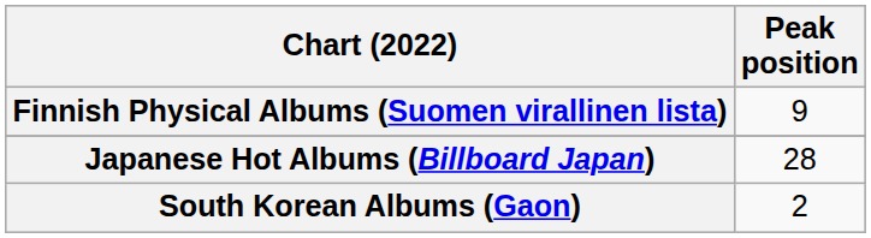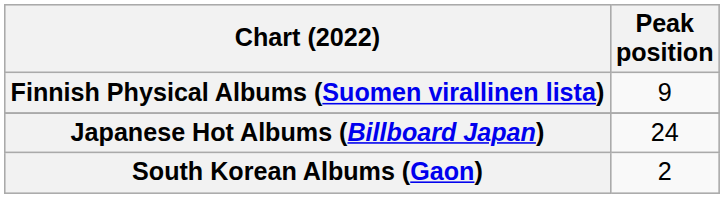 <table class="wikitable sortable plainrowheaders" style="text-align:center">
 <tr>
 <th scope="col">Chart (2022)</th>
 <th scope="col">Peak<br>position</th>
 </tr>
 <tr>
 <th scope="row">Finnish Physical Albums (<a href='#'>Suomen virallinen lista</a>)</th>
 <td>9</td>
 </tr>
 <tr>
 </tr>
 <tr>
 <th scope="row">Japanese Hot Albums (<em><a href='#'>Billboard Japan</a></em>)</th>
-<td>28</td>
+<td>24</td>
 </tr>
 <tr>
 <th scope="row">South Korean Albums (<a href='#'>Gaon</a>)</th>
 <td>2</td>
 </tr>
 </table>
